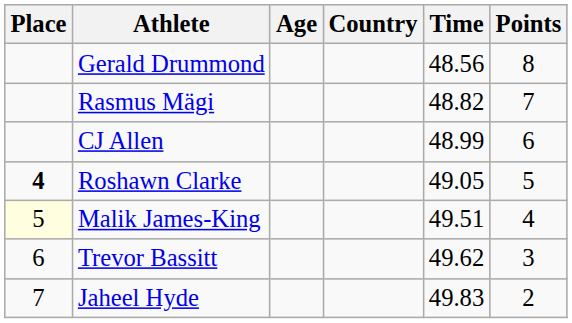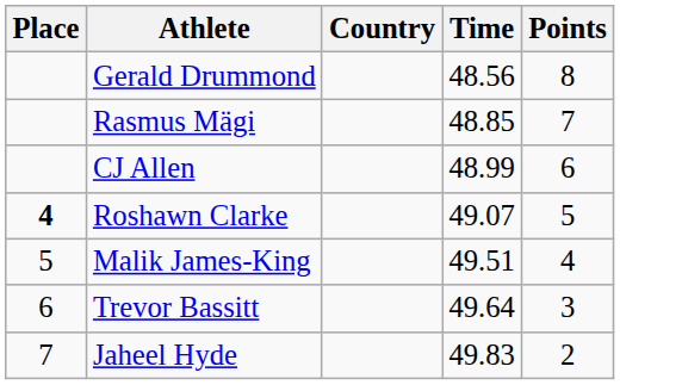 <table class="wikitable mw-datatable sortable">
 <tr>
 <th>Place</th>
 <th>Athlete</th>
-<th>Age</th>
 <th>Country</th>
 <th>Time</th>
 <th>Points</th>
 </tr>
 <tr>
 <td align=center></td>
 <td><a href='#'>Gerald Drummond</a></td>
 <td></td>
-<td></td>
 <td>48.56</td>
 <td align=center>8</td>
 </tr>
 <tr>
 <td align=center></td>
 <td><a href='#'>Rasmus Mägi</a></td>
 <td></td>
-<td></td>
-<td>48.82</td>
+<td>48.85</td>
 <td align=center>7</td>
 </tr>
 <tr>
 <td align=center></td>
 <td><a href='#'>CJ Allen</a></td>
-<td></td>
 <td></td>
 <td>48.99</td>
 <td align=center>6</td>
 </tr>
 <tr>
 <td align=center><strong>4</strong></td>
 <td><a href='#'>Roshawn Clarke</a></td>
 <td></td>
-<td></td>
-<td>49.05</td>
+<td>49.07</td>
 <td align=center>5</td>
 </tr>
 <tr>
-<td align=center style="background: lightyellow;">5</td>
+<td align=center>5</td>
 <td><a href='#'>Malik James-King</a></td>
-<td></td>
 <td></td>
 <td>49.51</td>
 <td align=center>4</td>
 </tr>
 <tr>
 <td align=center>6</td>
 <td><a href='#'>Trevor Bassitt</a></td>
 <td></td>
-<td></td>
-<td>49.62</td>
+<td>49.64</td>
 <td align=center>3</td>
 </tr>
 <tr>
 <td align=center>7</td>
 <td><a href='#'>Jaheel Hyde</a></td>
 <td></td>
-<td></td>
 <td>49.83</td>
 <td align=center>2</td>
 </tr>
 </table>
